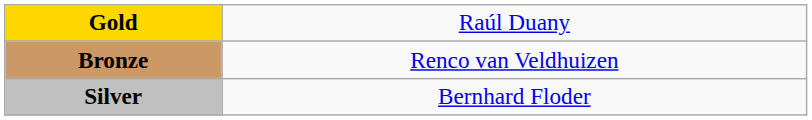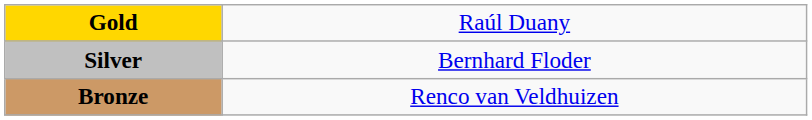 <table class="wikitable" style="text-align:center; " width="35%">
 <tr>
 <td bgcolor="gold"><strong>Gold</strong></td>
 <td><a href='#'>Raúl Duany</a><br>  <small><em></em></small></td>
 </tr>
 <tr>
+<td bgcolor="silver"><strong>Silver</strong></td>
+<td><a href='#'>Bernhard Floder</a><br>  <small><em></em></small></td>
+</tr>
+<tr>
 <td bgcolor="CC9966"><strong>Bronze</strong></td>
 <td><a href='#'>Renco van Veldhuizen</a><br>  <small><em></em></small></td>
 </tr>
-<tr>
-<td bgcolor="silver"><strong>Silver</strong></td>
-<td><a href='#'>Bernhard Floder</a><br>  <small><em></em></small></td>
-</tr>
 </table>
